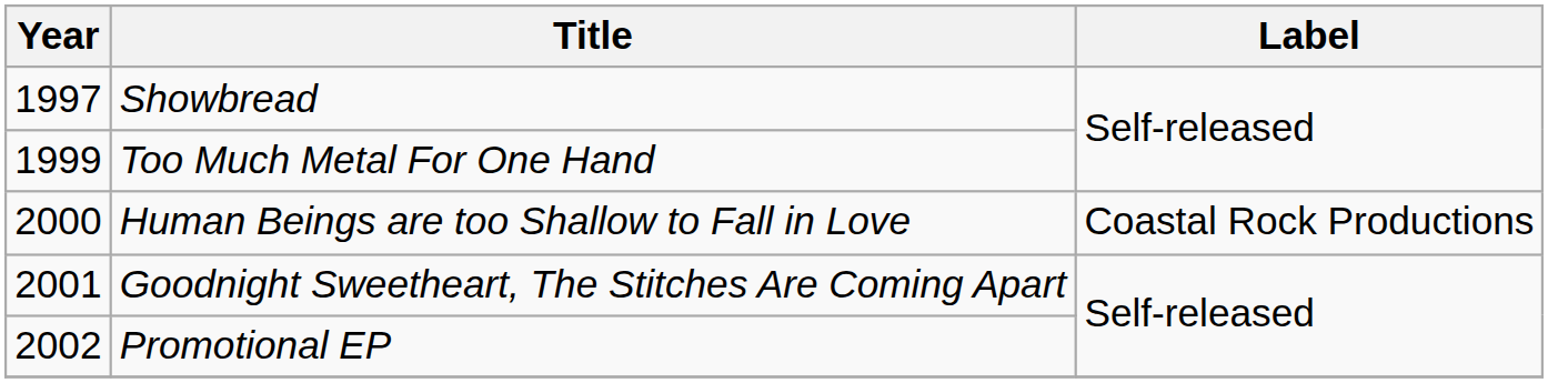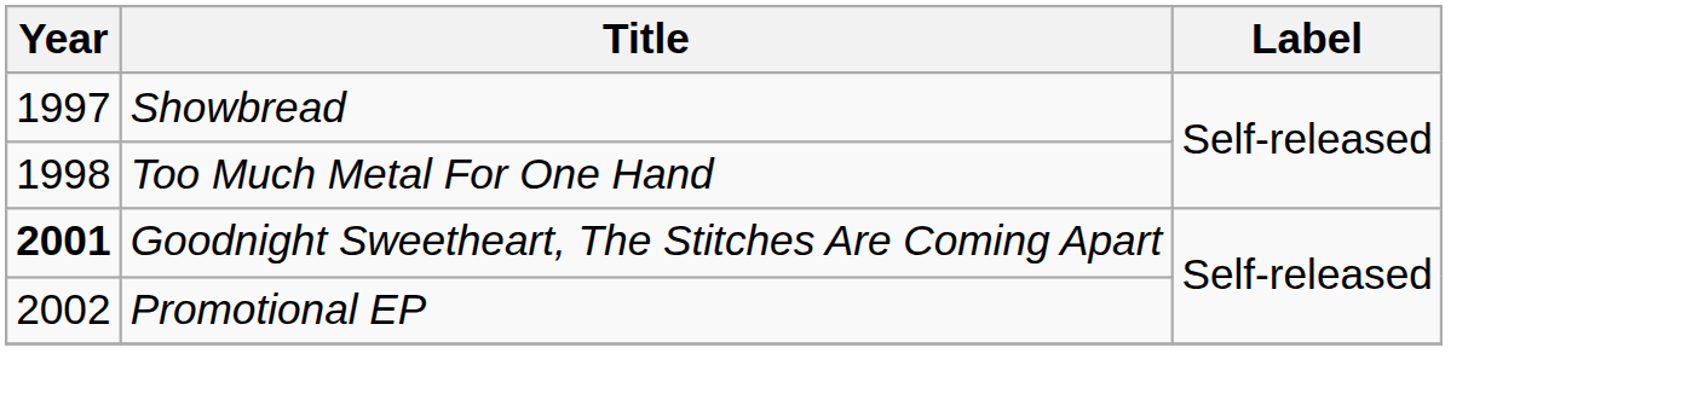 <table class="wikitable">
 <tr>
 <th>Year</th>
 <th>Title</th>
 <th>Label</th>
 </tr>
 <tr>
 <td>1997</td>
 <td><em>Showbread</em></td>
 <td rowspan="2">Self-released</td>
 </tr>
 <tr>
-<td>1999</td>
+<td>1998</td>
 <td><em>Too Much Metal For One Hand</em></td>
 </tr>
 <tr>
-<td>2000</td>
-<td><em>Human Beings are too Shallow to Fall in Love</em></td>
-<td>Coastal Rock Productions</td>
-</tr>
-<tr>
-<td>2001</td>
+<td><strong>2001</strong></td>
 <td><em>Goodnight Sweetheart, The Stitches Are Coming Apart</em></td>
 <td rowspan="2">Self-released</td>
 </tr>
 <tr>
 <td>2002</td>
 <td><em>Promotional EP</em></td>
 </tr>
 <tr>
 </tr>
 </table>
